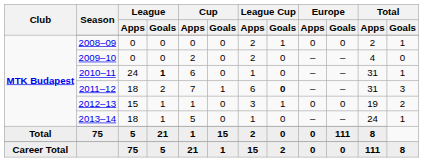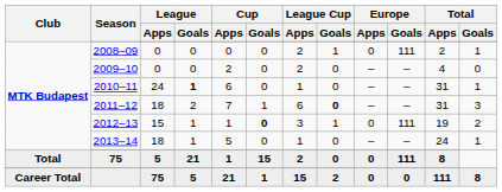 <table class="wikitable" style="font-size:90%; text-align: center;">
 <tr>
 <th rowspan="2">Club</th>
 <th rowspan="2">Season</th>
 <th colspan="2">League</th>
 <th colspan="2">Cup</th>
 <th colspan="2">League Cup</th>
 <th colspan="2">Europe</th>
 <th colspan="2">Total</th>
 </tr>
 <tr>
 <th>Apps</th>
 <th>Goals</th>
 <th>Apps</th>
 <th>Goals</th>
 <th>Apps</th>
 <th>Goals</th>
 <th>Apps</th>
 <th>Goals</th>
 <th>Apps</th>
 <th>Goals</th>
 </tr>
 <tr ||-||-||-|->
 <td rowspan="8" valign="center"><strong><a href='#'>MTK Budapest</a></strong></td>
 </tr>
 <tr>
 <td><a href='#'>2008–09</a></td>
 <td>0</td>
 <td>0</td>
 <td>0</td>
 <td>0</td>
 <td>2</td>
 <td>1</td>
 <td>0</td>
-<td>0</td>
+<td>111</td>
 <td>2</td>
 <td>1</td>
 </tr>
 <tr>
 <td><a href='#'>2009–10</a></td>
 <td>0</td>
 <td>0</td>
 <td>2</td>
 <td>0</td>
 <td>2</td>
 <td>0</td>
 <td>–</td>
 <td>–</td>
 <td>4</td>
 <td>0</td>
 </tr>
 <tr>
 <td><a href='#'>2010–11</a></td>
 <td>24</td>
 <td><strong>1</strong></td>
 <td>6</td>
 <td>0</td>
 <td>1</td>
 <td>0</td>
 <td>–</td>
 <td>–</td>
 <td>31</td>
 <td>1</td>
 </tr>
 <tr>
 <td><a href='#'>2011–12</a></td>
 <td>18</td>
 <td>2</td>
 <td>7</td>
 <td>1</td>
 <td>6</td>
 <td><strong>0</strong></td>
 <td>–</td>
 <td>–</td>
 <td>31</td>
 <td>3</td>
 </tr>
 <tr>
 <td><a href='#'>2012–13</a></td>
 <td>15</td>
 <td>1</td>
 <td>1</td>
-<td>0</td>
+<td><strong>0</strong></td>
 <td>3</td>
 <td>1</td>
 <td>0</td>
-<td>0</td>
+<td>111</td>
 <td>19</td>
 <td>2</td>
 </tr>
 <tr>
 <td><a href='#'>2013–14</a></td>
 <td>18</td>
 <td>1</td>
 <td>5</td>
 <td>0</td>
 <td>1</td>
 <td>0</td>
 <td>–</td>
 <td>–</td>
 <td>24</td>
 <td>1</td>
 </tr>
 <tr>
 </tr>
 <tr style="font-weight:bold; background-color:#eeeeee;">
 <td>Total</td>
 <td>75</td>
 <td>5</td>
 <td>21</td>
 <td>1</td>
 <td>15</td>
 <td>2</td>
 <td>0</td>
 <td>0</td>
 <td>111</td>
 <td>8</td>
 </tr>
 <tr>
 </tr>
 <tr style="font-weight:bold; background-color:#eeeeee;">
 <td rowspan="2" valign="top"><strong>Career Total</strong></td>
 <td></td>
 <td><strong>75</strong></td>
 <td><strong>5</strong></td>
 <td><strong>21</strong></td>
 <td><strong>1</strong></td>
 <td><strong>15</strong></td>
 <td><strong>2</strong></td>
 <td><strong>0</strong></td>
 <td><strong>0</strong></td>
 <td><strong>111</strong></td>
 <td><strong>8</strong></td>
 </tr>
 </table>
